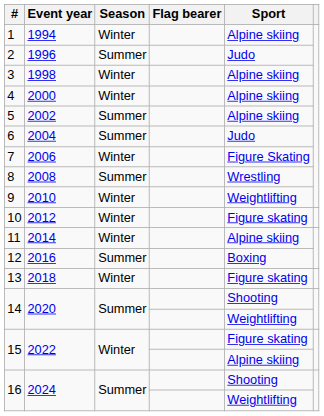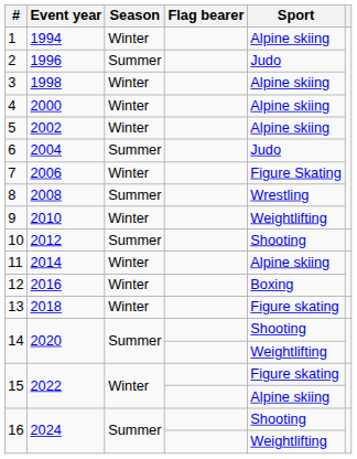 <table class="wikitable sortable">
 <tr>
 <th>#</th>
 <th>Event year</th>
 <th>Season</th>
 <th>Flag bearer</th>
 <th>Sport</th>
 <th></th>
 </tr>
 <tr>
 <td>1</td>
 <td><a href='#'>1994</a></td>
 <td>Winter</td>
 <td></td>
 <td><a href='#'>Alpine skiing</a></td>
 <td rowspan=9></td>
 </tr>
 <tr>
 <td>2</td>
 <td><a href='#'>1996</a></td>
 <td>Summer</td>
 <td></td>
 <td><a href='#'>Judo</a></td>
 </tr>
 <tr>
 <td>3</td>
 <td><a href='#'>1998</a></td>
 <td>Winter</td>
 <td></td>
 <td><a href='#'>Alpine skiing</a></td>
 </tr>
 <tr>
 <td>4</td>
 <td><a href='#'>2000</a></td>
 <td>Winter</td>
 <td></td>
 <td><a href='#'>Alpine skiing</a></td>
 </tr>
 <tr>
 <td>5</td>
 <td><a href='#'>2002</a></td>
-<td>Summer</td>
+<td>Winter</td>
 <td></td>
 <td><a href='#'>Alpine skiing</a></td>
 </tr>
 <tr>
 <td>6</td>
 <td><a href='#'>2004</a></td>
 <td>Summer</td>
 <td></td>
 <td><a href='#'>Judo</a></td>
 </tr>
 <tr>
 <td>7</td>
 <td><a href='#'>2006</a></td>
 <td>Winter</td>
 <td></td>
 <td><a href='#'>Figure Skating</a></td>
 </tr>
 <tr>
 <td>8</td>
 <td><a href='#'>2008</a></td>
 <td>Summer</td>
 <td></td>
 <td><a href='#'>Wrestling</a></td>
 </tr>
 <tr>
 <td>9</td>
 <td><a href='#'>2010</a></td>
 <td>Winter</td>
 <td></td>
 <td><a href='#'>Weightlifting</a></td>
 </tr>
 <tr>
 <td>10</td>
 <td><a href='#'>2012</a></td>
-<td>Winter</td>
+<td>Summer</td>
 <td></td>
-<td><a href='#'>Figure skating</a></td>
+<td><a href='#'>Shooting</a></td>
 <td></td>
 </tr>
 <tr>
 <td>11</td>
 <td><a href='#'>2014</a></td>
 <td>Winter</td>
 <td></td>
 <td><a href='#'>Alpine skiing</a></td>
 <td rowspan=2></td>
 </tr>
 <tr>
 <td>12</td>
 <td><a href='#'>2016</a></td>
-<td>Summer</td>
+<td>Winter</td>
 <td></td>
 <td><a href='#'>Boxing</a></td>
 </tr>
 <tr>
 <td>13</td>
 <td><a href='#'>2018</a></td>
 <td>Winter</td>
 <td></td>
 <td><a href='#'>Figure skating</a></td>
 <td></td>
 </tr>
 <tr>
 <td rowspan=2>14</td>
 <td rowspan=2><a href='#'>2020</a></td>
 <td rowspan=2>Summer</td>
 <td></td>
 <td><a href='#'>Shooting</a></td>
 <td rowspan=2></td>
 </tr>
 <tr>
 <td></td>
 <td><a href='#'>Weightlifting</a></td>
 </tr>
 <tr>
 <td rowspan=2>15</td>
 <td rowspan=2><a href='#'>2022</a></td>
 <td rowspan=2>Winter</td>
 <td></td>
 <td><a href='#'>Figure skating</a></td>
 <td rowspan=2></td>
 </tr>
 <tr>
 <td></td>
 <td><a href='#'>Alpine skiing</a></td>
 </tr>
 <tr>
 <td rowspan=2>16</td>
 <td rowspan=2><a href='#'>2024</a></td>
 <td rowspan=2>Summer</td>
 <td></td>
 <td><a href='#'>Shooting</a></td>
 <td rowspan=2></td>
 </tr>
 <tr>
 <td></td>
 <td><a href='#'>Weightlifting</a></td>
 </tr>
 </table>
